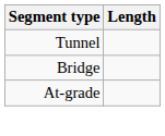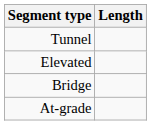 <table class="wikitable" style="text-align:right">
 <tr>
 <th>Segment type</th>
 <th>Length</th>
 </tr>
 <tr>
 <td>Tunnel</td>
+<td></td>
+</tr>
+<tr>
+<td>Elevated</td>
 <td></td>
 </tr>
 <tr>
 <td>Bridge</td>
 <td></td>
 </tr>
 <tr>
 <td>At-grade</td>
 <td></td>
 </tr>
 </table>
